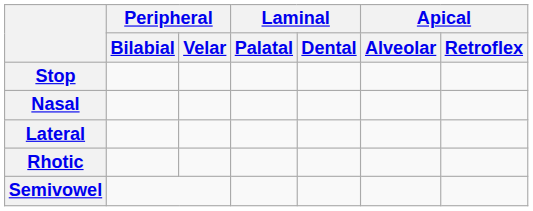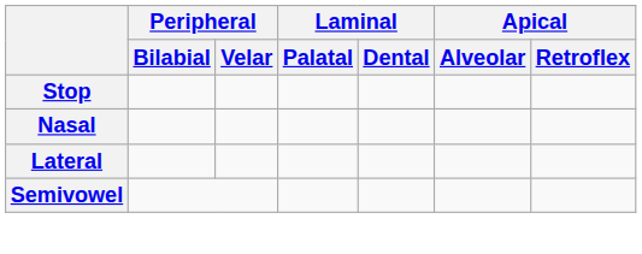 <table class="wikitable" style="text-align:center">
 <tr>
 <th rowspan=2></th>
 <th colspan=2><a href='#'>Peripheral</a></th>
 <th colspan=2><a href='#'>Laminal</a></th>
 <th colspan=2><a href='#'>Apical</a></th>
 </tr>
 <tr>
 <th><a href='#'>Bilabial</a></th>
 <th><a href='#'>Velar</a></th>
 <th><a href='#'>Palatal</a></th>
 <th><a href='#'>Dental</a></th>
 <th><a href='#'>Alveolar</a></th>
 <th><a href='#'>Retroflex</a></th>
 </tr>
 <tr>
 <th><a href='#'>Stop</a></th>
 <td></td>
 <td></td>
 <td></td>
 <td></td>
 <td></td>
 <td></td>
 </tr>
 <tr>
 <th><a href='#'>Nasal</a></th>
 <td></td>
 <td></td>
 <td></td>
 <td></td>
 <td></td>
 <td></td>
 </tr>
 <tr>
 <th><a href='#'>Lateral</a></th>
 <td></td>
 <td></td>
 <td></td>
 <td></td>
 <td></td>
 <td></td>
 </tr>
 <tr>
-<th><a href='#'>Rhotic</a></th>
-<td></td>
-<td></td>
-<td></td>
-<td></td>
-<td></td>
-<td></td>
-</tr>
-<tr>
 <th><a href='#'>Semivowel</a></th>
 <td colspan=2></td>
 <td></td>
 <td></td>
 <td></td>
 <td></td>
 </tr>
 </table>
